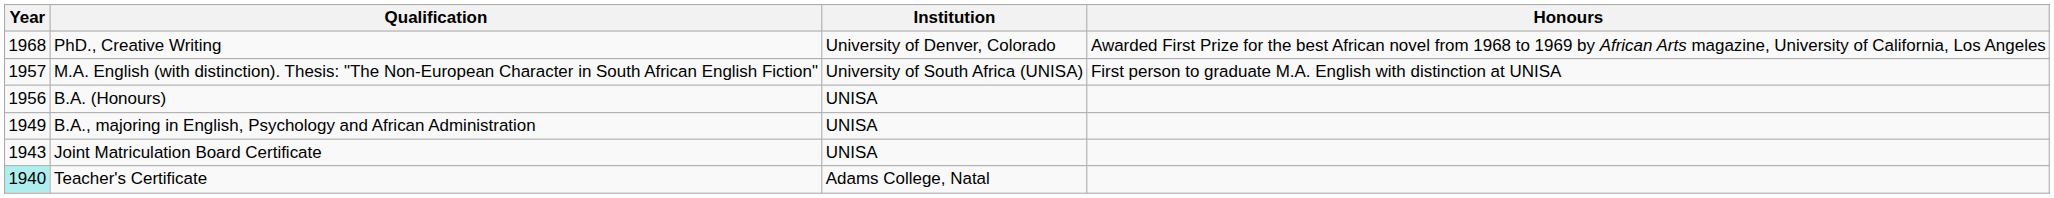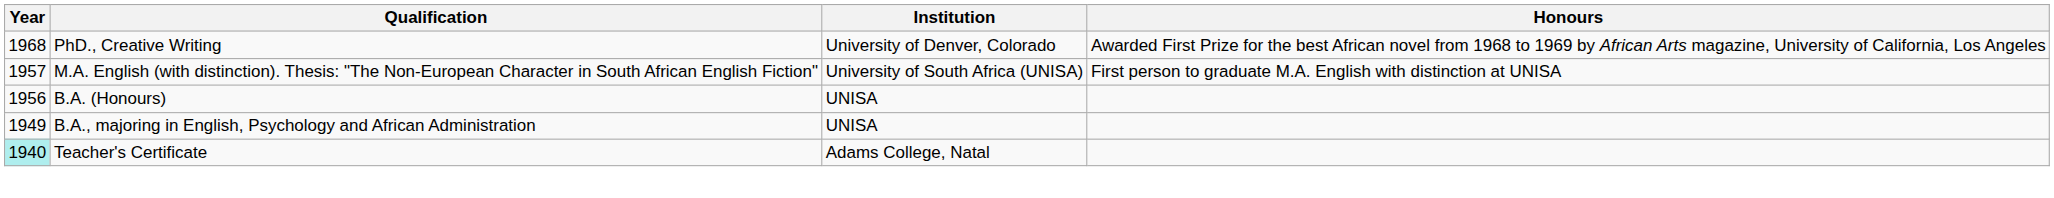 <table class="wikitable">
 <tr>
 <th>Year</th>
 <th>Qualification</th>
 <th>Institution</th>
 <th>Honours</th>
 </tr>
 <tr>
 <td>1968</td>
 <td>PhD., Creative Writing</td>
 <td>University of Denver, Colorado</td>
 <td>Awarded First Prize for the best African novel from 1968 to 1969 by <em>African Arts</em> magazine, University of California, Los Angeles</td>
 </tr>
 <tr>
 <td>1957</td>
 <td>M.A. English (with distinction). Thesis: "The Non-European Character in South African English Fiction"</td>
 <td>University of South Africa (UNISA)</td>
 <td>First person to graduate M.A. English with distinction at UNISA</td>
 </tr>
 <tr>
 <td>1956</td>
 <td>B.A. (Honours)</td>
 <td>UNISA</td>
 <td></td>
 </tr>
 <tr>
 <td>1949</td>
 <td>B.A., majoring in English, Psychology and African Administration</td>
 <td>UNISA</td>
 <td></td>
 </tr>
 <tr>
-<td>1943</td>
-<td>Joint Matriculation Board Certificate</td>
-<td>UNISA</td>
-<td></td>
-</tr>
-<tr>
 <td style="background: paleturquoise;">1940</td>
 <td>Teacher's Certificate</td>
 <td>Adams College, Natal</td>
 <td></td>
 </tr>
 </table>
